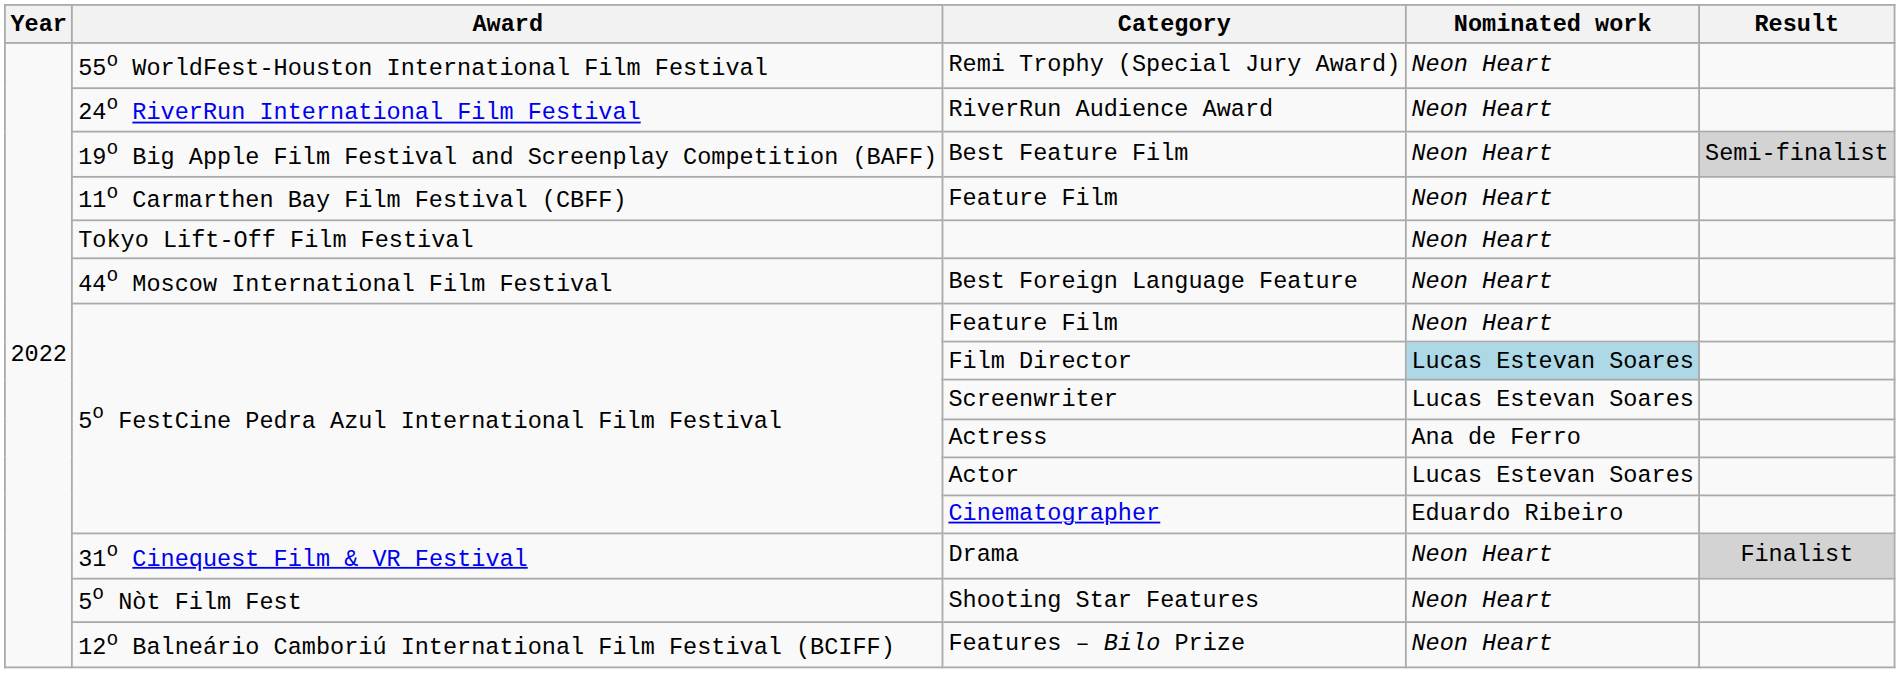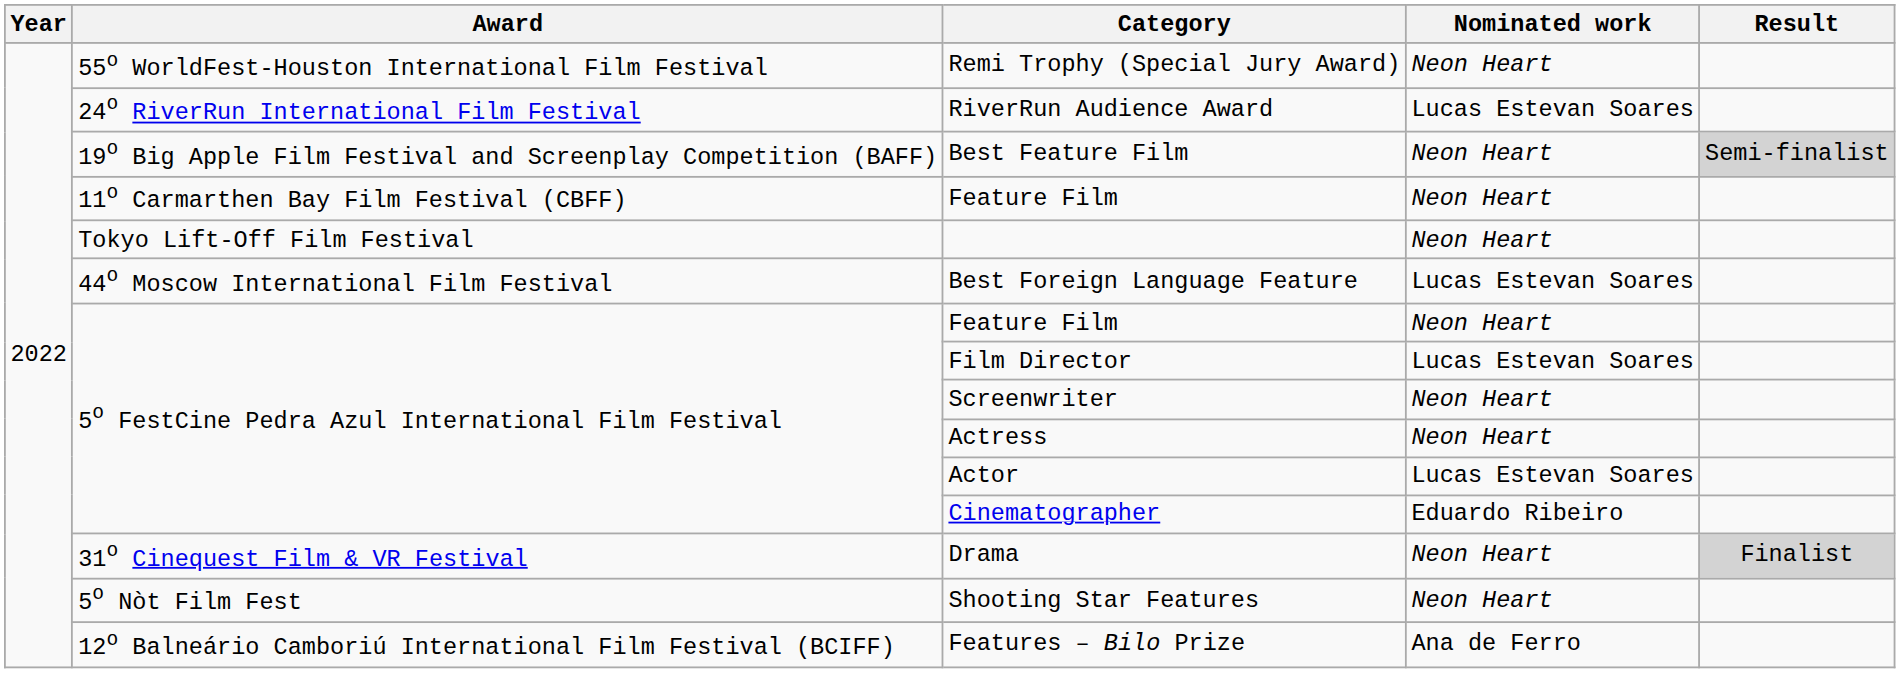 <table class="wikitable sortable">
 <tr>
 <th>Year</th>
 <th>Award</th>
 <th>Category</th>
 <th>Nominated work</th>
 <th>Result</th>
 </tr>
 <tr>
 <td rowspan=15>2022</td>
 <td>55<sup>o</sup> WorldFest-Houston International Film Festival</td>
 <td>Remi Trophy (Special Jury Award)</td>
 <td><em>Neon Heart</em></td>
 <td></td>
 </tr>
 <tr>
 <td>24<sup>o</sup> <a href='#'>RiverRun International Film Festival</a></td>
 <td>RiverRun Audience Award</td>
-<td><em>Neon Heart</em></td>
+<td>Lucas Estevan Soares</td>
 <td></td>
 </tr>
 <tr>
 <td>19<sup>o</sup> Big Apple Film Festival and Screenplay Competition (BAFF)</td>
 <td>Best Feature Film</td>
 <td><em>Neon Heart</em></td>
 <td style="background:lightgrey" align="center">Semi-finalist</td>
 </tr>
 <tr>
 <td>11<sup>o</sup> Carmarthen Bay Film Festival (CBFF)</td>
 <td>Feature Film</td>
 <td><em>Neon Heart</em></td>
 <td></td>
 </tr>
 <tr>
 <td>Tokyo Lift-Off Film Festival</td>
 <td></td>
 <td><em>Neon Heart</em></td>
 <td></td>
 </tr>
 <tr>
 <td>44<sup>o</sup> Moscow International Film Festival</td>
 <td>Best Foreign Language Feature</td>
-<td><em>Neon Heart</em></td>
+<td>Lucas Estevan Soares</td>
 <td></td>
 </tr>
 <tr>
 <td rowspan=6>5<sup>o</sup> FestCine Pedra Azul International Film Festival</td>
 <td>Feature Film</td>
 <td><em>Neon Heart</em></td>
 <td></td>
 </tr>
 <tr>
 <td>Film Director</td>
-<td style="background: lightblue;">Lucas Estevan Soares</td>
+<td>Lucas Estevan Soares</td>
 <td></td>
 </tr>
 <tr>
 <td>Screenwriter</td>
-<td>Lucas Estevan Soares</td>
+<td><em>Neon Heart</em></td>
 <td></td>
 </tr>
 <tr>
 <td>Actress</td>
-<td>Ana de Ferro</td>
+<td><em>Neon Heart</em></td>
 <td></td>
 </tr>
 <tr>
 <td>Actor</td>
 <td>Lucas Estevan Soares</td>
 <td></td>
 </tr>
 <tr>
 <td><a href='#'>Cinematographer</a></td>
 <td>Eduardo Ribeiro</td>
 <td></td>
 </tr>
 <tr>
 <td>31<sup>o</sup> <a href='#'>Cinequest Film & VR Festival</a></td>
 <td>Drama</td>
 <td><em>Neon Heart</em></td>
 <td style="background:lightgrey" align="center">Finalist</td>
 </tr>
 <tr>
 <td>5<sup>o</sup> Nòt Film Fest</td>
 <td>Shooting Star Features</td>
 <td><em>Neon Heart</em></td>
 <td></td>
 </tr>
 <tr>
 <td>12<sup>o</sup> Balneário Camboriú International Film Festival (BCIFF)</td>
 <td>Features – <em>Bilo</em> Prize</td>
-<td><em>Neon Heart</em></td>
+<td>Ana de Ferro</td>
 <td></td>
 </tr>
 </table>
